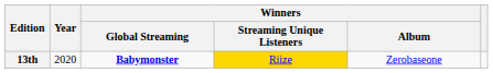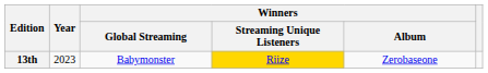 <table class="wikitable plainrowheaders" style="text-align:center; width:80%">
 <tr>
 <th scope="col" rowspan="2" style="width:3%">Edition</th>
 <th scope="col" rowspan="2" style="width:2%">Year</th>
 <th scope="col" colspan="3">Winners</th>
 <th scope="col" rowspan="2" style="width:1%"></th>
 </tr>
 <tr>
 <th style="width:20%">Global Streaming</th>
 <th style="width:20%">Streaming Unique Listeners</th>
 <th style="width:20%">Album</th>
 </tr>
 <tr>
 <th scope="row" style="text-align:center">13th</th>
-<td>2020</td>
-<td><strong><a href='#'>Babymonster</a></strong></td>
+<td>2023</td>
+<td><a href='#'>Babymonster</a></td>
 <td style="background: gold;"><a href='#'>Riize</a></td>
 <td><a href='#'>Zerobaseone</a></td>
 <td></td>
 </tr>
 </table>
